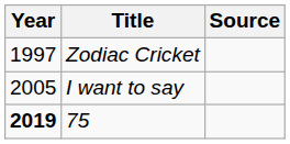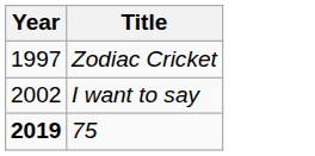 <table class="wikitable">
 <tr>
 <th>Year</th>
 <th>Title</th>
-<th>Source</th>
 </tr>
 <tr>
 <td>1997</td>
 <td><em>Zodiac Cricket</em></td>
-<td></td>
 </tr>
 <tr>
-<td>2005</td>
+<td>2002</td>
 <td><em>I want to say</em></td>
-<td></td>
 </tr>
 <tr>
 <td><strong>2019</strong></td>
 <td><em>75</em></td>
-<td></td>
 </tr>
 </table>
